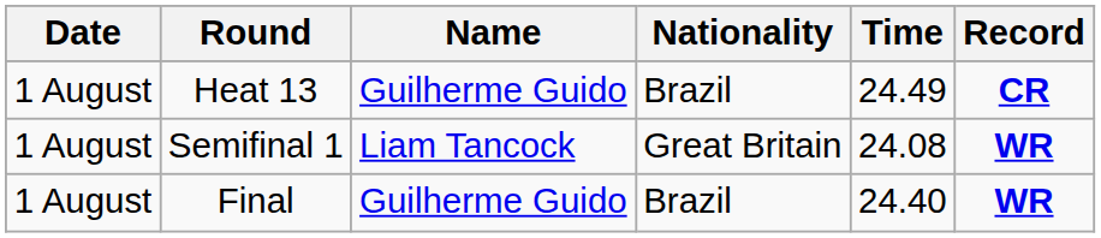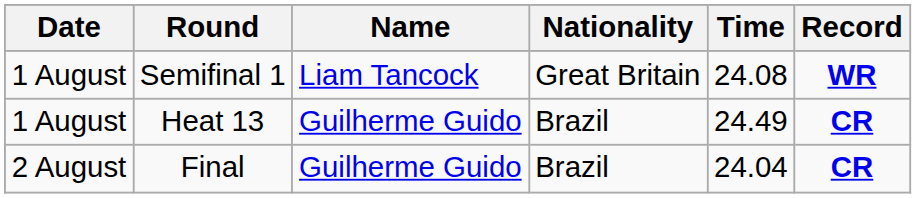 <table class="wikitable" style="text-align:center">
 <tr>
 <th>Date</th>
 <th>Round</th>
 <th>Name</th>
 <th>Nationality</th>
 <th>Time</th>
 <th>Record</th>
 </tr>
 <tr>
 <td>1 August</td>
-<td>Heat 13</td>
-<td align="left"><a href='#'>Guilherme Guido</a></td>
-<td align="left"> Brazil</td>
-<td>24.49</td>
-<td><strong><a href='#'>CR</a></strong></td>
-</tr>
-<tr>
-<td>1 August</td>
 <td>Semifinal 1</td>
 <td align="left"><a href='#'>Liam Tancock</a></td>
 <td align="left"> Great Britain</td>
 <td>24.08</td>
 <td><strong><a href='#'>WR</a></strong></td>
 </tr>
 <tr>
 <td>1 August</td>
+<td>Heat 13</td>
+<td align="left"><a href='#'>Guilherme Guido</a></td>
+<td align="left"> Brazil</td>
+<td>24.49</td>
+<td><strong><a href='#'>CR</a></strong></td>
+</tr>
+<tr>
+<td>2 August</td>
 <td>Final</td>
 <td align="left"><a href='#'>Guilherme Guido</a></td>
 <td align="left"> Brazil</td>
-<td>24.40</td>
-<td><strong><a href='#'>WR</a></strong></td>
+<td>24.04</td>
+<td><strong><a href='#'>CR</a></strong></td>
 </tr>
 </table>
